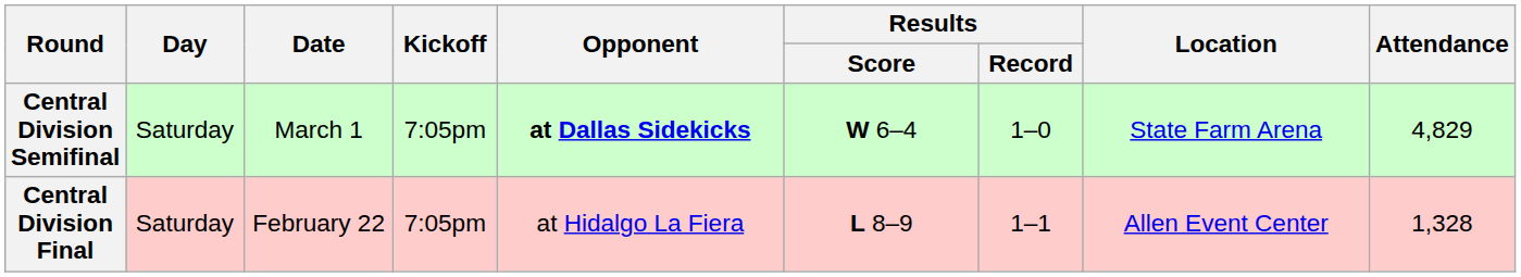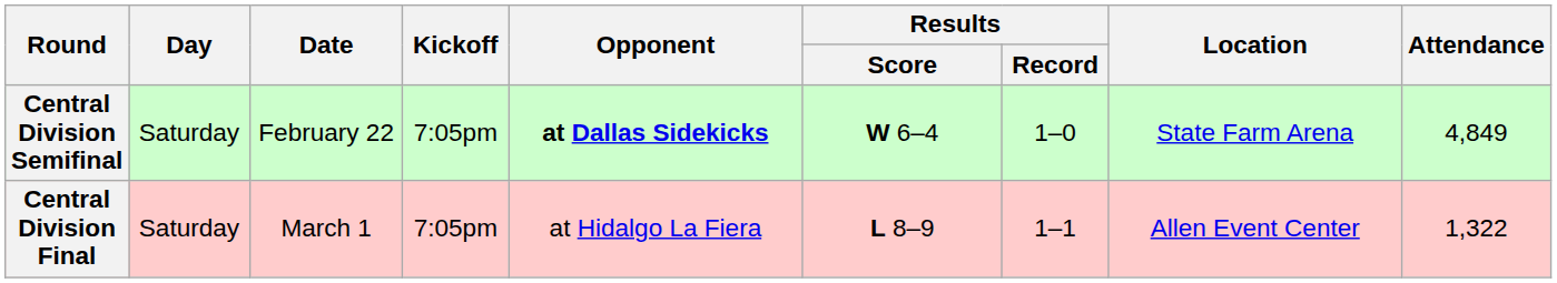 <table class="wikitable">
 <tr>
 <th rowspan="2" width="60">Round</th>
 <th rowspan="2" width="70">Day</th>
 <th rowspan="2" width="90">Date</th>
 <th rowspan="2" width="60">Kickoff</th>
 <th rowspan="2" width="180">Opponent</th>
 <th colspan="2" width="180">Results</th>
 <th rowspan="2" width="180">Location</th>
 <th rowspan="2" width="80">Attendance</th>
 </tr>
 <tr>
 <th width="120">Score</th>
 <th width="60">Record</th>
 </tr>
 <tr align="center" bgcolor="#CCFFCC">
 <th>Central Division Semifinal</th>
 <td>Saturday</td>
-<td>March 1</td>
+<td>February 22</td>
 <td>7:05pm</td>
 <td><strong>at <a href='#'>Dallas Sidekicks</a></strong></td>
 <td><strong>W</strong> 6–4</td>
 <td>1–0</td>
 <td><a href='#'>State Farm Arena</a></td>
-<td>4,829</td>
+<td>4,849</td>
 </tr>
 <tr align="center" bgcolor="#FFCCCC">
 <th>Central Division Final</th>
 <td>Saturday</td>
-<td>February 22</td>
+<td>March 1</td>
 <td>7:05pm</td>
 <td>at <a href='#'>Hidalgo La Fiera</a></td>
 <td><strong>L</strong> 8–9</td>
 <td>1–1</td>
 <td><a href='#'>Allen Event Center</a></td>
-<td>1,328</td>
+<td>1,322</td>
 </tr>
 </table>
